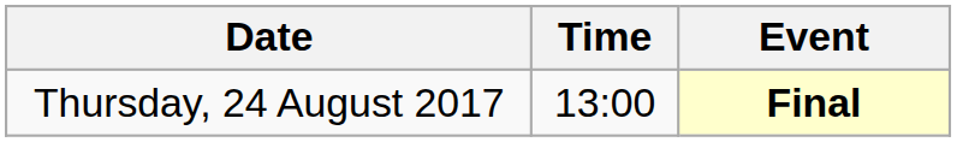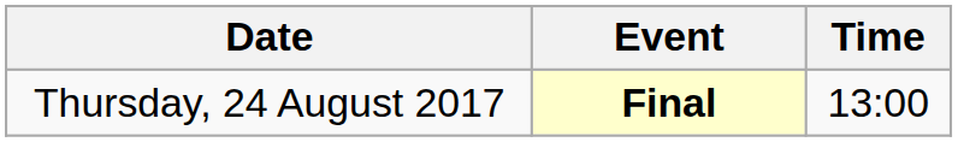 <table class="wikitable" style="text-align:center;">
 <tr>
 <th width="200">Date</th>
+<th width="100">Event</th>
 <th width="50">Time</th>
-<th width="100">Event</th>
 </tr>
 <tr>
 <td>Thursday, 24 August 2017</td>
+<td bgcolor="ffffcc"><strong>Final</strong></td>
 <td>13:00</td>
-<td bgcolor="ffffcc"><strong>Final</strong></td>
 </tr>
 </table>
